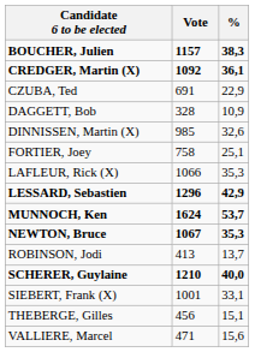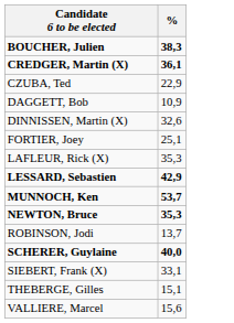 <table class="wikitable">
 <tr>
 <th bgcolor="#DDDDFF" width="200px">Candidate<br><em>6 to be elected</em></th>
-<th bgcolor="#DDDDFF" width="50px">Vote</th>
 <th bgcolor="#DDDDFF" width="30px">%</th>
 </tr>
 <tr>
 <td><strong>BOUCHER, Julien</strong></td>
-<td><strong>1157</strong></td>
 <td><strong>38,3</strong></td>
 </tr>
 <tr>
 <td><strong>CREDGER, Martin (X)</strong></td>
-<td><strong>1092</strong></td>
 <td><strong>36,1</strong></td>
 </tr>
 <tr>
 <td>CZUBA, Ted</td>
-<td>691</td>
 <td>22,9</td>
 </tr>
 <tr>
 <td>DAGGETT, Bob</td>
-<td>328</td>
 <td>10,9</td>
 </tr>
 <tr>
 <td>DINNISSEN, Martin (X)</td>
-<td>985</td>
 <td>32,6</td>
 </tr>
 <tr>
 <td>FORTIER, Joey</td>
-<td>758</td>
 <td>25,1</td>
 </tr>
 <tr>
 <td>LAFLEUR, Rick (X)</td>
-<td>1066</td>
 <td>35,3</td>
 </tr>
 <tr>
 <td><strong>LESSARD, Sebastien</strong></td>
-<td><strong>1296</strong></td>
 <td><strong>42,9</strong></td>
 </tr>
 <tr>
 <td><strong>MUNNOCH, Ken</strong></td>
-<td><strong>1624</strong></td>
 <td><strong>53,7</strong></td>
 </tr>
 <tr>
 <td><strong>NEWTON, Bruce</strong></td>
-<td><strong>1067</strong></td>
 <td><strong>35,3</strong></td>
 </tr>
 <tr>
 <td>ROBINSON, Jodi</td>
-<td>413</td>
 <td>13,7</td>
 </tr>
 <tr>
 <td><strong>SCHERER, Guylaine</strong></td>
-<td><strong>1210</strong></td>
 <td><strong>40,0</strong></td>
 </tr>
 <tr>
 <td>SIEBERT, Frank (X)</td>
-<td>1001</td>
 <td>33,1</td>
 </tr>
 <tr>
 <td>THEBERGE, Gilles</td>
-<td>456</td>
 <td>15,1</td>
 </tr>
 <tr>
 <td>VALLIERE, Marcel</td>
-<td>471</td>
 <td>15,6</td>
 </tr>
 </table>
